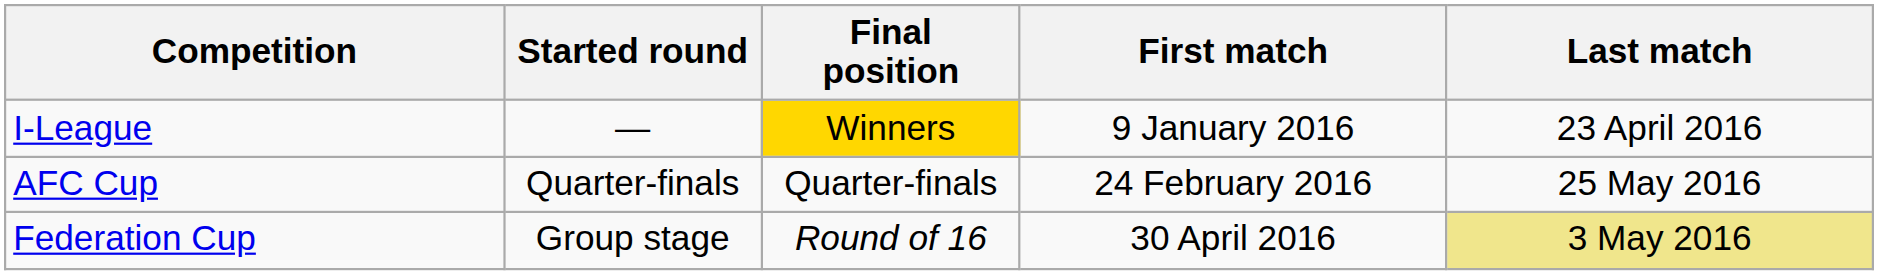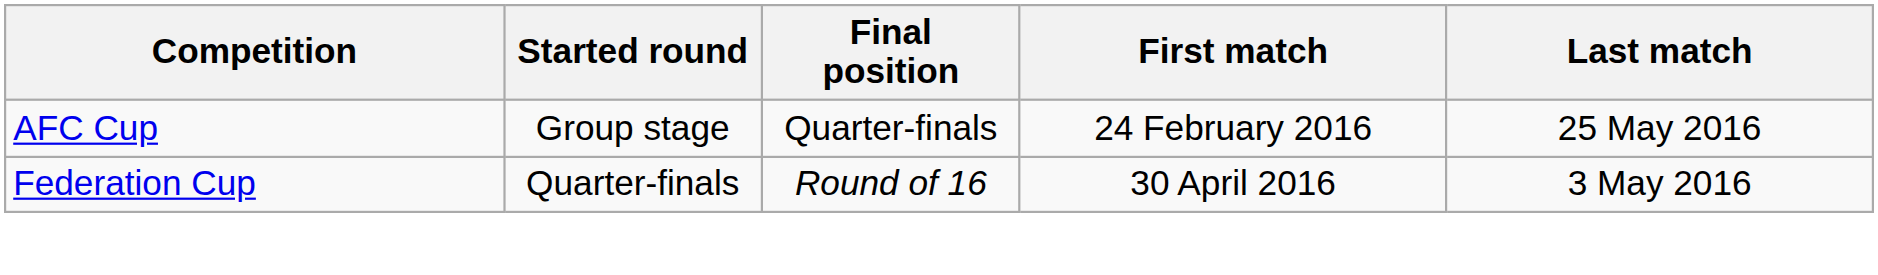 <table class="wikitable" style="text-align:center; width:850px;">
 <tr>
 <th style="text-align:center; width:200px;">Competition</th>
 <th style="text-align:center; width:100px;">Started round</th>
 <th style="text-align:center; width:100px;">Final <br> position</th>
 <th style="text-align:center; width:170px;">First match</th>
 <th style="text-align:center; width:170px;">Last match</th>
 </tr>
 <tr>
-<td style="text-align:left;"><a href='#'>I-League</a></td>
-<td>—</td>
-<td style="background:#FFD700;">Winners</td>
-<td>9 January 2016</td>
-<td>23 April 2016</td>
-</tr>
-<tr>
 <td style="text-align:left;"><a href='#'>AFC Cup</a></td>
-<td>Quarter-finals</td>
+<td>Group stage</td>
 <td>Quarter-finals</td>
 <td>24 February 2016</td>
 <td>25 May 2016</td>
 </tr>
 <tr>
 <td style="text-align:left;"><a href='#'>Federation Cup</a></td>
-<td>Group stage</td>
+<td>Quarter-finals</td>
 <td><em>Round of 16</em></td>
 <td>30 April 2016</td>
-<td style="background: khaki;">3 May 2016</td>
+<td>3 May 2016</td>
 </tr>
 </table>
